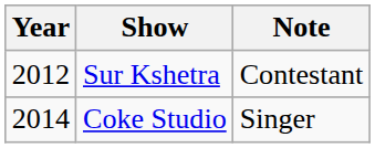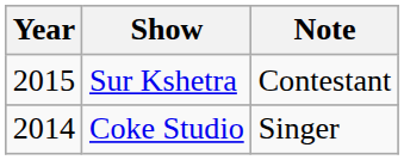 <table class="wikitable">
 <tr>
 <th>Year</th>
 <th>Show</th>
 <th>Note</th>
 </tr>
 <tr>
-<td>2012</td>
+<td>2015</td>
 <td><a href='#'>Sur Kshetra</a></td>
 <td>Contestant</td>
 </tr>
 <tr>
 <td>2014</td>
 <td><a href='#'>Coke Studio</a></td>
 <td>Singer</td>
 </tr>
 </table>
